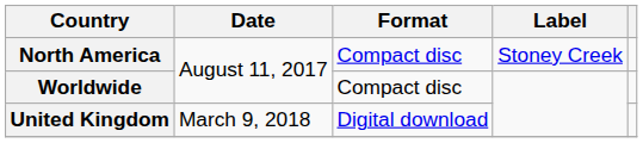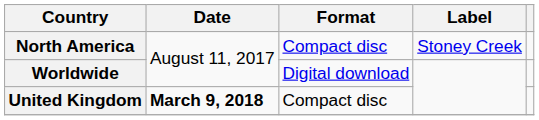 <table class="wikitable plainrowheaders">
 <tr>
 <th>Country</th>
 <th>Date</th>
 <th>Format</th>
 <th>Label</th>
 <th></th>
 </tr>
 <tr>
 <th scope="row">North America</th>
 <td rowspan="2">August 11, 2017</td>
 <td><a href='#'>Compact disc</a></td>
 <td><a href='#'>Stoney Creek</a></td>
 <td></td>
 </tr>
 <tr>
 <th scope="row">Worldwide</th>
-<td>Compact disc</td>
+<td><a href='#'>Digital download</a></td>
 <td rowspan="2"></td>
 <td></td>
 </tr>
 <tr>
 <th scope="row">United Kingdom</th>
-<td>March 9, 2018</td>
-<td><a href='#'>Digital download</a></td>
+<td><strong>March 9, 2018</strong></td>
+<td>Compact disc</td>
 <td></td>
 </tr>
 <tr>
 </tr>
 </table>
